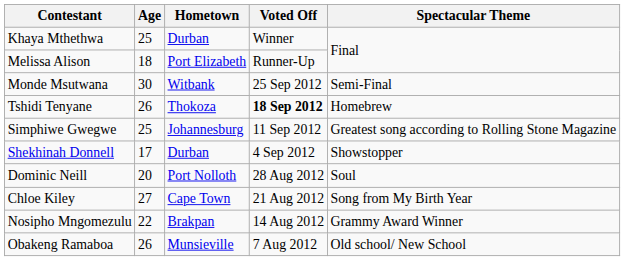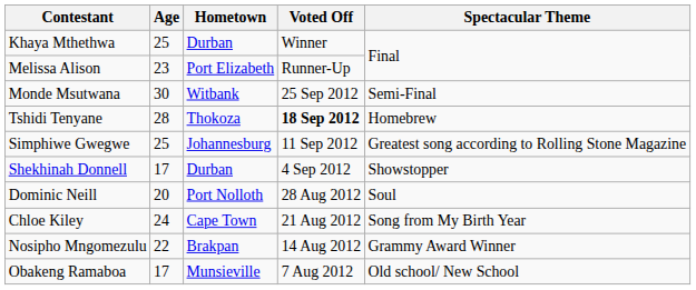 <table class="wikitable" style="font-size:95%;">
 <tr>
 <th>Contestant</th>
 <th>Age</th>
 <th>Hometown</th>
 <th>Voted Off</th>
 <th>Spectacular Theme</th>
 </tr>
 <tr>
 <td>Khaya Mthethwa</td>
 <td>25</td>
 <td><a href='#'>Durban</a></td>
 <td>Winner</td>
 <td rowspan=2>Final</td>
 </tr>
 <tr>
 <td>Melissa Alison</td>
-<td>18</td>
+<td>23</td>
 <td><a href='#'>Port Elizabeth</a></td>
 <td>Runner-Up</td>
 </tr>
 <tr>
 <td>Monde Msutwana</td>
 <td>30</td>
 <td><a href='#'>Witbank</a></td>
 <td>25 Sep 2012</td>
 <td>Semi-Final</td>
 </tr>
 <tr>
 <td>Tshidi Tenyane</td>
-<td>26</td>
+<td>28</td>
 <td><a href='#'>Thokoza</a></td>
 <td><strong>18 Sep 2012</strong></td>
 <td>Homebrew</td>
 </tr>
 <tr>
 <td>Simphiwe Gwegwe</td>
 <td>25</td>
 <td><a href='#'>Johannesburg</a></td>
 <td>11 Sep 2012</td>
 <td>Greatest song according to Rolling Stone Magazine</td>
 </tr>
 <tr>
 <td><a href='#'>Shekhinah Donnell</a></td>
 <td>17</td>
 <td><a href='#'>Durban</a></td>
 <td>4 Sep 2012</td>
 <td>Showstopper</td>
 </tr>
 <tr>
 <td>Dominic Neill</td>
 <td>20</td>
 <td><a href='#'>Port Nolloth</a></td>
 <td>28 Aug 2012</td>
 <td>Soul</td>
 </tr>
 <tr>
 <td>Chloe Kiley</td>
-<td>27</td>
+<td>24</td>
 <td><a href='#'>Cape Town</a></td>
 <td>21 Aug 2012</td>
 <td>Song from My Birth Year</td>
 </tr>
 <tr>
 <td>Nosipho Mngomezulu</td>
 <td>22</td>
 <td><a href='#'>Brakpan</a></td>
 <td>14 Aug 2012</td>
 <td>Grammy Award Winner</td>
 </tr>
 <tr>
 <td>Obakeng Ramaboa</td>
-<td>26</td>
+<td>17</td>
 <td><a href='#'>Munsieville</a></td>
 <td>7 Aug 2012</td>
 <td>Old school/ New School</td>
 </tr>
 </table>
